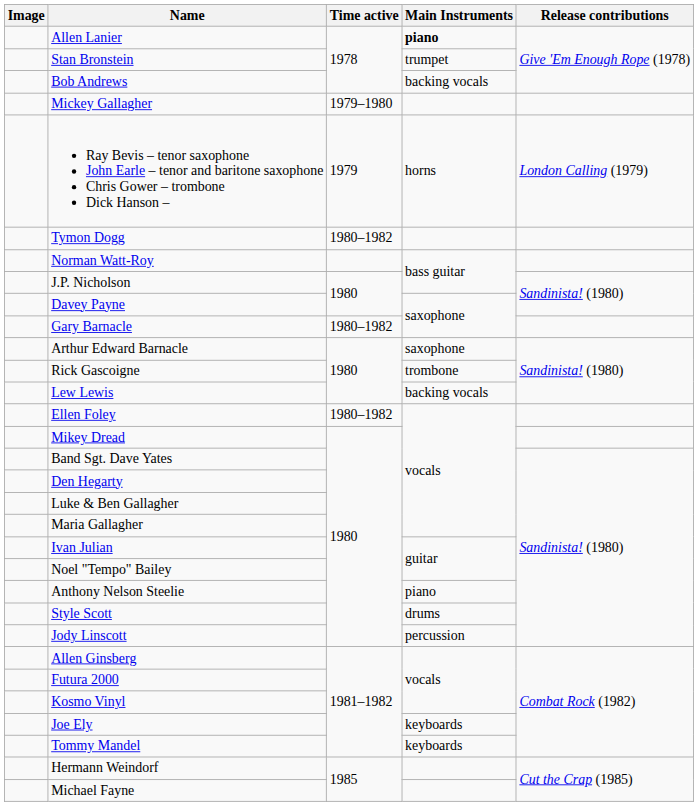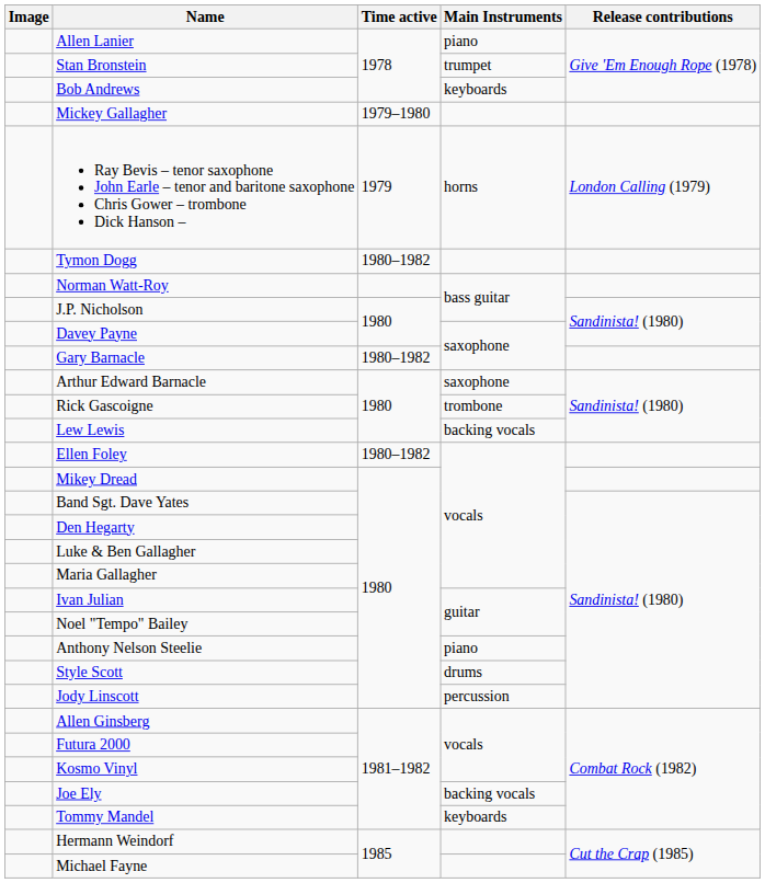 <table class="wikitable">
 <tr>
 <th>Image</th>
 <th>Name</th>
 <th>Time active</th>
 <th>Main Instruments</th>
 <th>Release contributions</th>
 </tr>
 <tr>
 <td></td>
 <td><a href='#'>Allen Lanier</a></td>
 <td rowspan="3">1978</td>
-<td><strong>piano</strong></td>
+<td>piano</td>
 <td rowspan="3"><em><a href='#'>Give 'Em Enough Rope</a></em> (1978)</td>
 </tr>
 <tr>
 <td></td>
 <td><a href='#'>Stan Bronstein</a></td>
 <td>trumpet</td>
 </tr>
 <tr>
 <td></td>
 <td><a href='#'>Bob Andrews</a></td>
-<td>backing vocals</td>
+<td>keyboards</td>
 </tr>
 <tr>
 <td></td>
 <td><a href='#'>Mickey Gallagher</a></td>
 <td>1979–1980</td>
 <td></td>
 <td></td>
 </tr>
 <tr>
 <td></td>
 <td><br><ul><li>Ray Bevis – tenor saxophone</li><li><a href='#'>John Earle</a> – tenor and baritone saxophone</li><li>Chris Gower – trombone</li><li>Dick Hanson – </li></ul></td>
 <td>1979</td>
 <td>horns</td>
 <td><em><a href='#'>London Calling</a></em> (1979)</td>
 </tr>
 <tr>
 <td></td>
 <td><a href='#'>Tymon Dogg</a></td>
 <td>1980–1982</td>
 <td></td>
 <td></td>
 </tr>
 <tr>
 <td></td>
 <td><a href='#'>Norman Watt-Roy</a></td>
 <td></td>
 <td rowspan="2">bass guitar</td>
 <td></td>
 </tr>
 <tr>
 <td></td>
 <td>J.P. Nicholson</td>
 <td rowspan="2">1980</td>
 <td rowspan="2"><em><a href='#'>Sandinista!</a></em> (1980)</td>
 </tr>
 <tr>
 <td></td>
 <td><a href='#'>Davey Payne</a></td>
 <td rowspan="2">saxophone</td>
 </tr>
 <tr>
 <td></td>
 <td><a href='#'>Gary Barnacle</a></td>
 <td>1980–1982</td>
 <td></td>
 </tr>
 <tr>
 <td></td>
 <td>Arthur Edward Barnacle</td>
 <td rowspan="3">1980</td>
 <td>saxophone</td>
 <td rowspan="3"><em><a href='#'>Sandinista!</a></em> (1980)</td>
 </tr>
 <tr>
 <td></td>
 <td>Rick Gascoigne</td>
 <td>trombone</td>
 </tr>
 <tr>
 <td></td>
 <td><a href='#'>Lew Lewis</a></td>
 <td>backing vocals</td>
 </tr>
 <tr>
 <td></td>
 <td><a href='#'>Ellen Foley</a></td>
 <td>1980–1982</td>
 <td rowspan="6">vocals</td>
 <td></td>
 </tr>
 <tr>
 <td></td>
 <td><a href='#'>Mikey Dread</a></td>
 <td rowspan="10">1980</td>
 <td></td>
 </tr>
 <tr>
 <td></td>
 <td>Band Sgt. Dave Yates</td>
 <td rowspan="9"><em><a href='#'>Sandinista!</a></em> (1980)</td>
 </tr>
 <tr>
 <td></td>
 <td><a href='#'>Den Hegarty</a></td>
 </tr>
 <tr>
 <td></td>
 <td>Luke & Ben Gallagher</td>
 </tr>
 <tr>
 <td></td>
 <td>Maria Gallagher</td>
 </tr>
 <tr>
 <td></td>
 <td><a href='#'>Ivan Julian</a></td>
 <td rowspan="2">guitar</td>
 </tr>
 <tr>
 <td></td>
 <td>Noel "Tempo" Bailey</td>
 </tr>
 <tr>
 <td></td>
 <td>Anthony Nelson Steelie</td>
 <td>piano</td>
 </tr>
 <tr>
 <td></td>
 <td><a href='#'>Style Scott</a></td>
 <td>drums</td>
 </tr>
 <tr>
 <td></td>
 <td><a href='#'>Jody Linscott</a></td>
 <td>percussion</td>
 </tr>
 <tr>
 <td></td>
 <td><a href='#'>Allen Ginsberg</a></td>
 <td rowspan="5">1981–1982</td>
 <td rowspan="3">vocals</td>
 <td rowspan="5"><em><a href='#'>Combat Rock</a></em> (1982)</td>
 </tr>
 <tr>
 <td></td>
 <td><a href='#'>Futura 2000</a></td>
 </tr>
 <tr>
 <td></td>
 <td><a href='#'>Kosmo Vinyl</a></td>
 </tr>
 <tr>
 <td></td>
 <td><a href='#'>Joe Ely</a></td>
-<td>keyboards</td>
+<td>backing vocals</td>
 </tr>
 <tr>
 <td></td>
 <td><a href='#'>Tommy Mandel</a></td>
 <td>keyboards</td>
 </tr>
 <tr>
 <td></td>
 <td>Hermann Weindorf</td>
 <td rowspan="2">1985</td>
 <td></td>
 <td rowspan="2"><em><a href='#'>Cut the Crap</a></em> (1985)</td>
 </tr>
 <tr>
 <td></td>
 <td>Michael Fayne</td>
 <td></td>
 </tr>
 </table>
